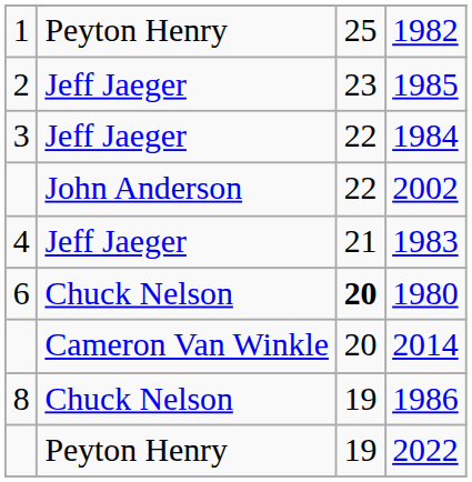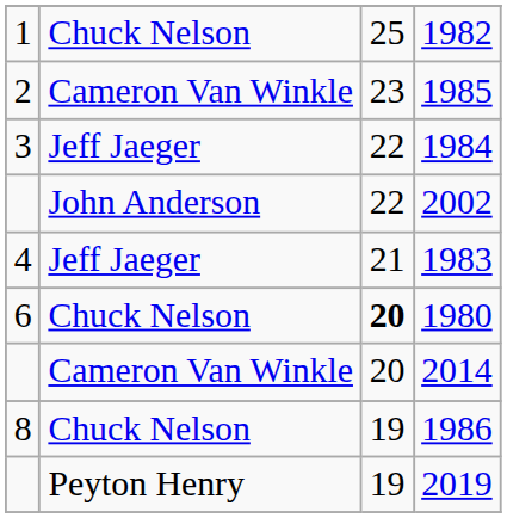 <table class="wikitable">
 <tr>
 </tr>
 <tr>
 <td>1</td>
-<td>Peyton Henry</td>
+<td><a href='#'>Chuck Nelson</a></td>
 <td>25</td>
 <td><a href='#'>1982</a></td>
 </tr>
 <tr>
 <td>2</td>
-<td><a href='#'>Jeff Jaeger</a></td>
+<td><a href='#'>Cameron Van Winkle</a></td>
 <td>23</td>
 <td><a href='#'>1985</a></td>
 </tr>
 <tr>
 <td>3</td>
 <td><a href='#'>Jeff Jaeger</a></td>
 <td>22</td>
 <td><a href='#'>1984</a></td>
 </tr>
 <tr>
 <td></td>
 <td><a href='#'>John Anderson</a></td>
 <td>22</td>
 <td><a href='#'>2002</a></td>
 </tr>
 <tr>
 <td>4</td>
 <td><a href='#'>Jeff Jaeger</a></td>
 <td>21</td>
 <td><a href='#'>1983</a></td>
 </tr>
 <tr>
 <td>6</td>
 <td><a href='#'>Chuck Nelson</a></td>
 <td><strong>20</strong></td>
 <td><a href='#'>1980</a></td>
 </tr>
 <tr>
 <td></td>
 <td><a href='#'>Cameron Van Winkle</a></td>
 <td>20</td>
 <td><a href='#'>2014</a></td>
 </tr>
 <tr>
 <td>8</td>
 <td><a href='#'>Chuck Nelson</a></td>
 <td>19</td>
 <td><a href='#'>1986</a></td>
 </tr>
 <tr>
 <td></td>
 <td>Peyton Henry</td>
 <td>19</td>
-<td><a href='#'>2022</a></td>
+<td><a href='#'>2019</a></td>
 </tr>
 </table>
